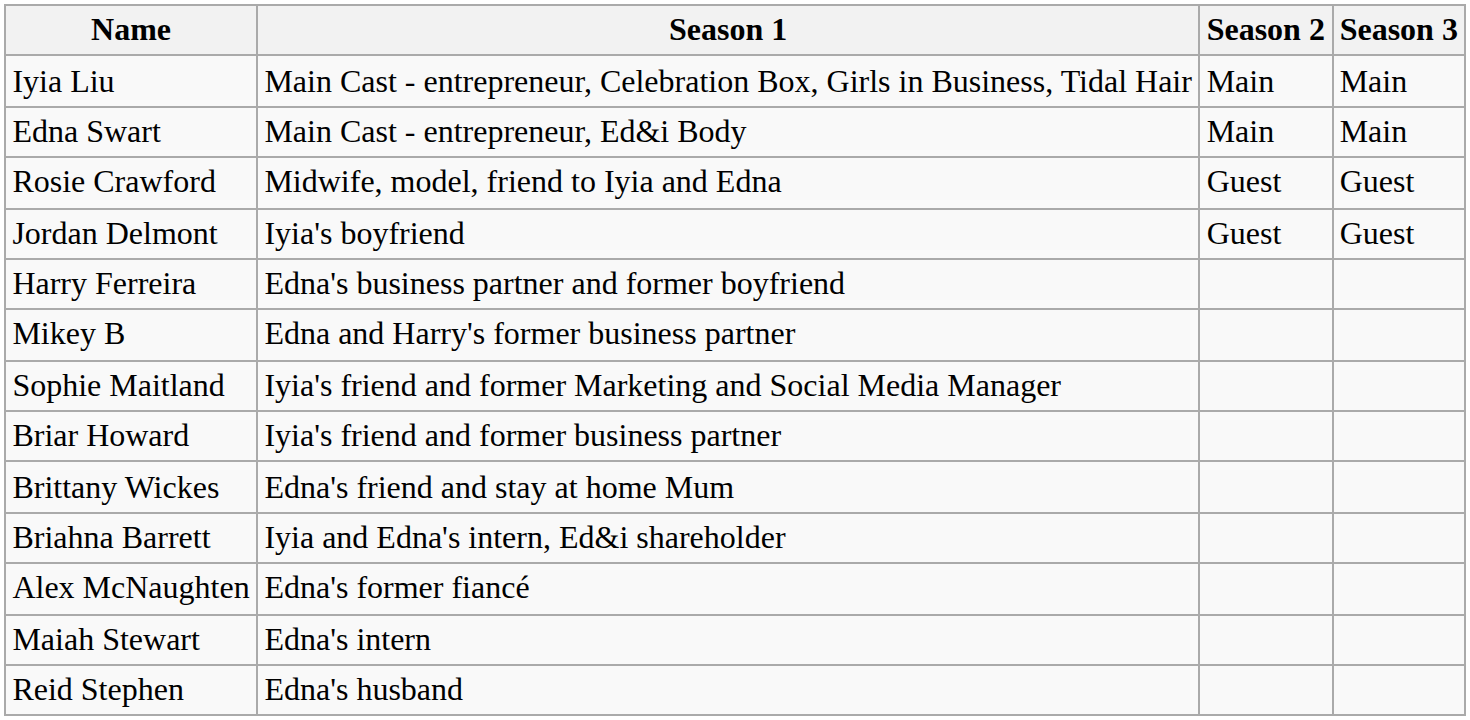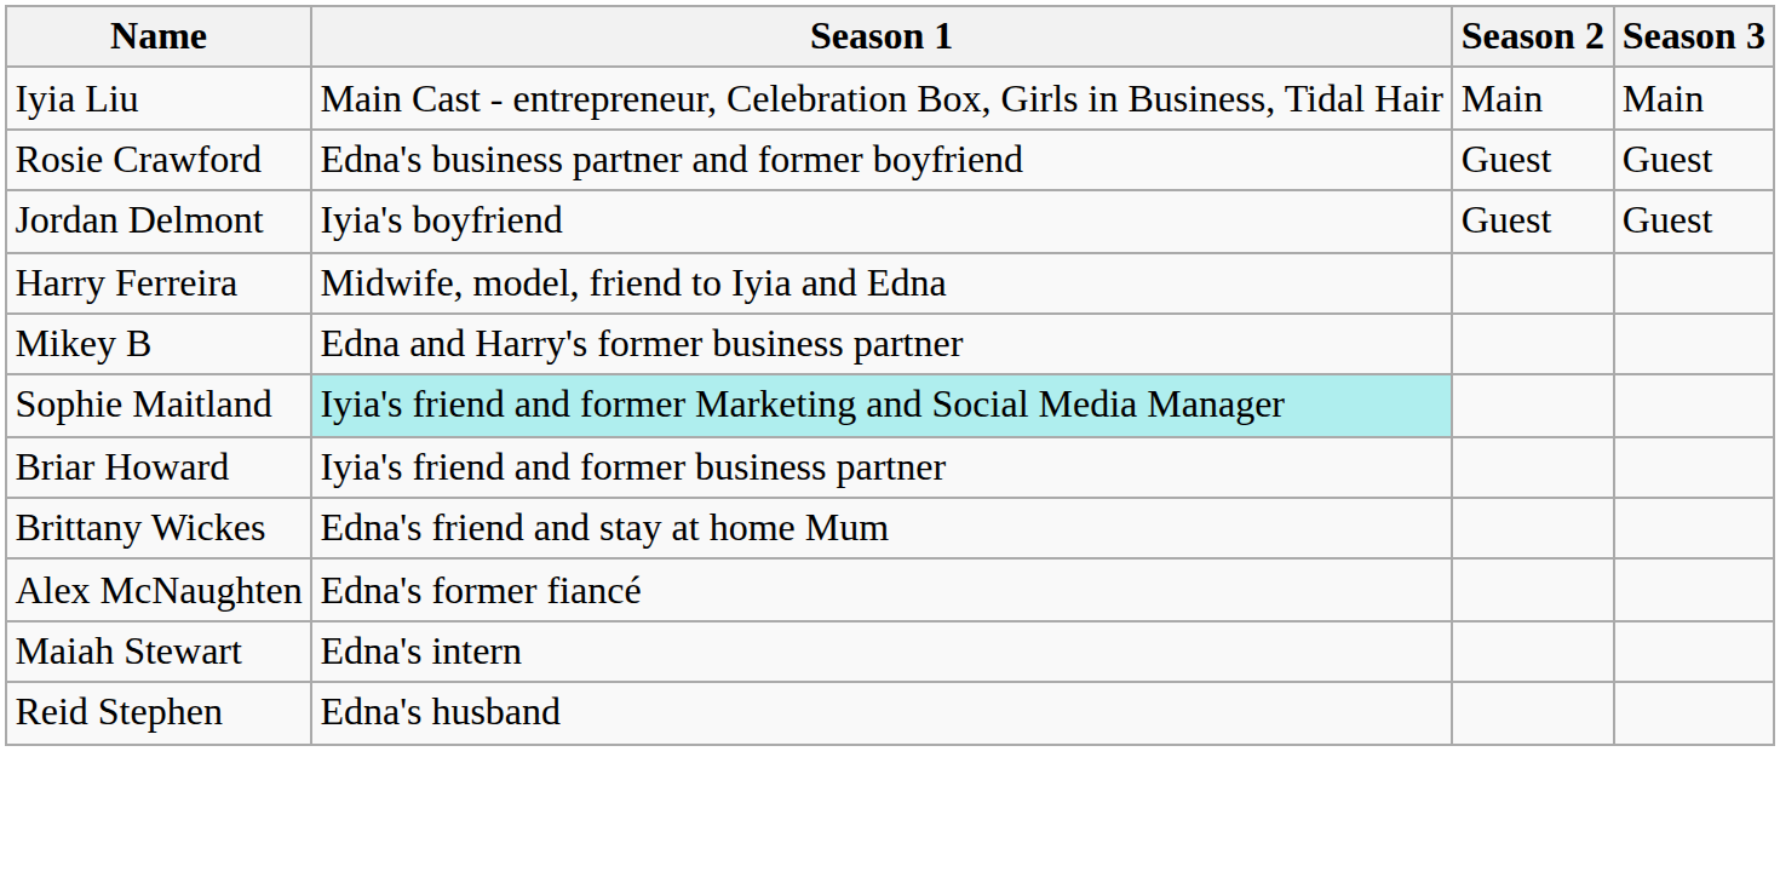 <table class="wikitable">
 <tr>
 <th>Name</th>
 <th>Season 1</th>
 <th>Season 2</th>
 <th>Season 3</th>
 </tr>
 <tr>
 <td>Iyia Liu</td>
 <td>Main Cast - entrepreneur, Celebration Box, Girls in Business, Tidal Hair</td>
 <td>Main</td>
 <td>Main</td>
 </tr>
 <tr>
-<td>Edna Swart</td>
-<td>Main Cast - entrepreneur, Ed&i Body</td>
-<td>Main</td>
-<td>Main</td>
-</tr>
-<tr>
 <td>Rosie Crawford</td>
-<td>Midwife, model, friend to Iyia and Edna</td>
+<td>Edna's business partner and former boyfriend</td>
 <td>Guest</td>
 <td>Guest</td>
 </tr>
 <tr>
 <td>Jordan Delmont</td>
 <td>Iyia's boyfriend</td>
 <td>Guest</td>
 <td>Guest</td>
 </tr>
 <tr>
 <td>Harry Ferreira</td>
-<td>Edna's business partner and former boyfriend</td>
+<td>Midwife, model, friend to Iyia and Edna</td>
 <td></td>
 <td></td>
 </tr>
 <tr>
 <td>Mikey B</td>
 <td>Edna and Harry's former business partner</td>
 <td></td>
 <td></td>
 </tr>
 <tr>
 <td>Sophie Maitland</td>
-<td>Iyia's friend and former Marketing and Social Media Manager</td>
+<td style="background: paleturquoise;">Iyia's friend and former Marketing and Social Media Manager</td>
 <td></td>
 <td></td>
 </tr>
 <tr>
 <td>Briar Howard</td>
 <td>Iyia's friend and former business partner</td>
 <td></td>
 <td></td>
 </tr>
 <tr>
 <td>Brittany Wickes</td>
 <td>Edna's friend and stay at home Mum</td>
-<td></td>
-</tr>
-<tr>
-<td>Briahna Barrett</td>
-<td>Iyia and Edna's intern, Ed&i shareholder</td>
-<td></td>
 <td></td>
 </tr>
 <tr>
 <td>Alex McNaughten</td>
 <td>Edna's former fiancé</td>
 <td></td>
 <td></td>
 </tr>
 <tr>
 <td>Maiah Stewart</td>
 <td>Edna's intern</td>
 <td></td>
 <td></td>
 </tr>
 <tr>
 <td>Reid Stephen</td>
 <td>Edna's husband</td>
 <td></td>
 <td></td>
 </tr>
 </table>
